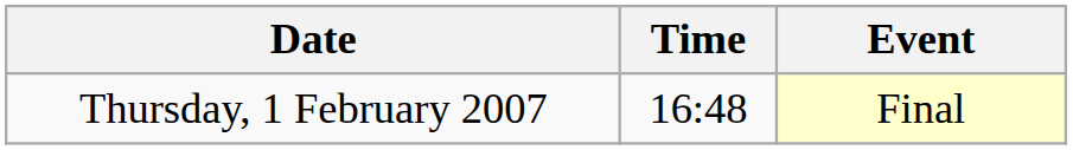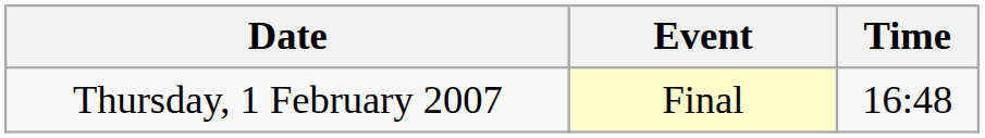 <table class = "wikitable" style="text-align:center;">
 <tr>
 <th width=220>Date</th>
+<th width=100>Event</th>
 <th width=50>Time</th>
-<th width=100>Event</th>
 </tr>
 <tr>
 <td>Thursday, 1 February 2007</td>
+<td bgcolor=ffffcc>Final</td>
 <td>16:48</td>
-<td bgcolor=ffffcc>Final</td>
 </tr>
 </table>
